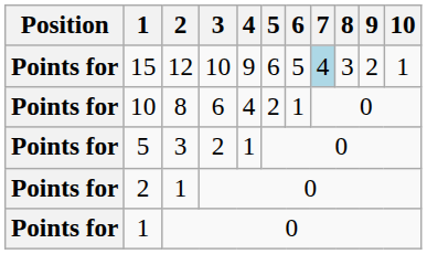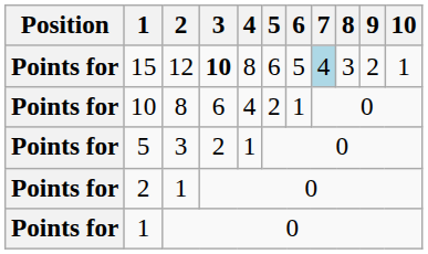 <table class="wikitable floatright" style="text-align: center">
 <tr>
 <th scope="col">Position</th>
 <th scope="col">1</th>
 <th scope="col">2</th>
 <th scope="col">3</th>
 <th scope="col">4</th>
 <th scope="col">5</th>
 <th scope="col">6</th>
 <th scope="col">7</th>
 <th scope="col">8</th>
 <th scope="col">9</th>
 <th scope="col">10</th>
 </tr>
 <tr>
 <th scope="row">Points for </th>
 <td>15</td>
 <td>12</td>
-<td>10</td>
-<td>9</td>
+<td><strong>10</strong></td>
+<td>8</td>
 <td>6</td>
 <td>5</td>
 <td style="background: lightblue;">4</td>
 <td>3</td>
 <td>2</td>
 <td>1</td>
 </tr>
 <tr>
 <th scope="row">Points for </th>
 <td>10</td>
 <td>8</td>
 <td>6</td>
 <td>4</td>
 <td>2</td>
 <td>1</td>
 <td colspan=4>0</td>
 </tr>
 <tr>
 <th scope="row">Points for </th>
 <td>5</td>
 <td>3</td>
 <td>2</td>
 <td>1</td>
 <td colspan=6>0</td>
 </tr>
 <tr>
 <th scope="row">Points for </th>
 <td>2</td>
 <td>1</td>
 <td colspan=8>0</td>
 </tr>
 <tr>
 <th scope="row">Points for </th>
 <td>1</td>
 <td colspan=9>0</td>
 </tr>
 </table>
